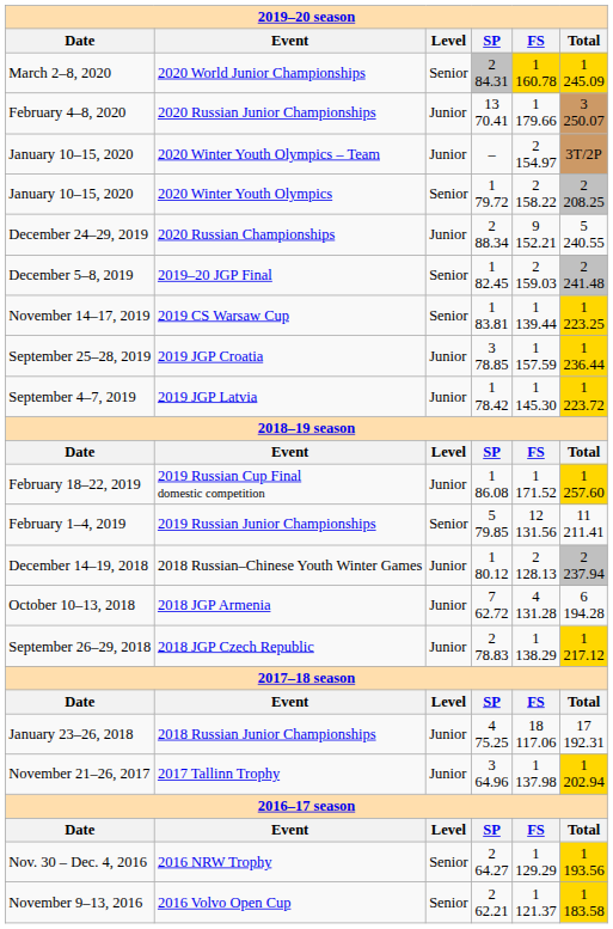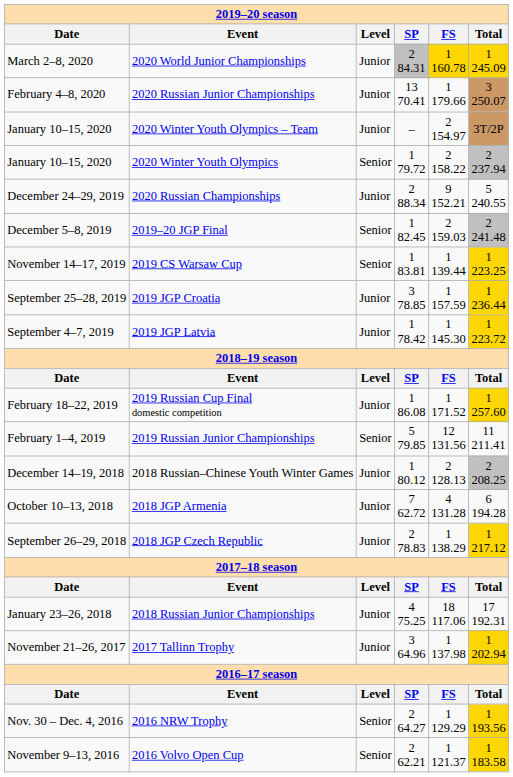 <table class="wikitable">
 <tr>
 <td style="background-color: #ffdead; " colspan=6 align=center><a href='#'><strong>2019–20 season</strong></a></td>
 </tr>
 <tr>
 <th>Date</th>
 <th>Event</th>
 <th>Level</th>
 <th><a href='#'>SP</a></th>
 <th><a href='#'>FS</a></th>
 <th>Total</th>
 </tr>
 <tr>
 <td>March 2–8, 2020</td>
 <td><a href='#'>2020 World Junior Championships</a></td>
-<td>Senior</td>
+<td>Junior</td>
 <td align=center bgcolor=silver>2 <br> 84.31</td>
 <td align=center bgcolor=gold>1 <br> 160.78</td>
 <td align=center bgcolor=gold>1 <br> 245.09</td>
 </tr>
 <tr>
 <td>February 4–8, 2020</td>
 <td><a href='#'>2020 Russian Junior Championships</a></td>
 <td>Junior</td>
 <td align=center>13 <br> 70.41</td>
 <td align=center>1 <br> 179.66</td>
 <td align=center bgcolor="#cc9966">3 <br> 250.07</td>
 </tr>
 <tr>
 <td>January 10–15, 2020</td>
 <td><a href='#'>2020 Winter Youth Olympics – Team</a></td>
 <td>Junior</td>
 <td align=center>–</td>
 <td align=center>2 <br> 154.97</td>
 <td align=center bgcolor="#cc9966">3T/2P</td>
 </tr>
 <tr>
 <td>January 10–15, 2020</td>
 <td><a href='#'>2020 Winter Youth Olympics</a></td>
 <td>Senior</td>
 <td align=center>1 <br> 79.72</td>
 <td align=center>2 <br> 158.22</td>
-<td align=center bgcolor=silver>2 <br> 208.25</td>
+<td align=center bgcolor=silver>2 <br> 237.94</td>
 </tr>
 <tr>
 <td>December 24–29, 2019</td>
 <td><a href='#'>2020 Russian Championships</a></td>
 <td>Junior</td>
 <td align=center>2 <br> 88.34</td>
 <td align=center>9 <br>  152.21</td>
 <td align=center>5 <br> 240.55</td>
 </tr>
 <tr>
 <td>December 5–8, 2019</td>
 <td><a href='#'>2019–20 JGP Final</a></td>
 <td>Senior</td>
 <td align=center>1 <br> 82.45</td>
 <td align=center>2 <br> 159.03</td>
 <td align=center bgcolor=silver>2 <br> 241.48</td>
 </tr>
 <tr>
 <td>November 14–17, 2019</td>
 <td><a href='#'>2019 CS Warsaw Cup</a></td>
 <td>Senior</td>
 <td align=center>1 <br> 83.81</td>
 <td align=center>1 <br> 139.44</td>
 <td align=center bgcolor=gold>1 <br> 223.25</td>
 </tr>
 <tr>
 <td>September 25–28, 2019</td>
 <td><a href='#'>2019 JGP Croatia</a></td>
 <td>Junior</td>
 <td align=center>3 <br> 78.85</td>
 <td align=center>1 <br> 157.59</td>
 <td align=center bgcolor=gold>1 <br> 236.44</td>
 </tr>
 <tr>
 <td>September 4–7, 2019</td>
 <td><a href='#'>2019 JGP Latvia</a></td>
 <td>Junior</td>
 <td align=center>1 <br> 78.42</td>
 <td align=center>1 <br> 145.30</td>
 <td align=center bgcolor=gold>1 <br> 223.72</td>
 </tr>
 <tr>
 <td style="background-color: #ffdead; " colspan=6 align=center><a href='#'><strong>2018–19 season</strong></a></td>
 </tr>
 <tr>
 <th>Date</th>
 <th>Event</th>
 <th>Level</th>
 <th><a href='#'>SP</a></th>
 <th><a href='#'>FS</a></th>
 <th>Total</th>
 </tr>
 <tr>
 <td>February 18–22, 2019</td>
 <td><a href='#'>2019 Russian Cup Final</a> <br><small>domestic competition</small></td>
 <td>Junior</td>
 <td align=center>1 <br> 86.08</td>
 <td align=center>1 <br> 171.52</td>
 <td align=center bgcolor=gold>1 <br> 257.60</td>
 </tr>
 <tr>
 <td>February 1–4, 2019</td>
 <td><a href='#'>2019 Russian Junior Championships</a></td>
 <td>Senior</td>
 <td align=center>5 <br> 79.85</td>
 <td align=center>12 <br> 131.56</td>
 <td align=center>11 <br> 211.41</td>
 </tr>
 <tr>
 <td>December 14–19, 2018</td>
 <td>2018 Russian–Chinese Youth Winter Games</td>
 <td>Junior</td>
 <td align=center>1 <br> 80.12</td>
 <td align=center>2 <br> 128.13</td>
-<td align=center bgcolor=silver>2 <br> 237.94</td>
+<td align=center bgcolor=silver>2 <br> 208.25</td>
 </tr>
 <tr>
 <td>October 10–13, 2018</td>
 <td><a href='#'>2018 JGP Armenia</a></td>
 <td>Junior</td>
 <td align=center>7 <br> 62.72</td>
 <td align=center>4 <br> 131.28</td>
 <td align=center>6 <br> 194.28</td>
 </tr>
 <tr>
 <td>September 26–29, 2018</td>
 <td><a href='#'>2018 JGP Czech Republic</a></td>
 <td>Junior</td>
 <td align=center>2 <br> 78.83</td>
 <td align=center>1 <br> 138.29</td>
 <td align=center bgcolor=gold>1 <br> 217.12</td>
 </tr>
 <tr>
 <td style="background-color: #ffdead; " colspan=6 align=center><a href='#'><strong>2017–18 season</strong></a></td>
 </tr>
 <tr>
 <th>Date</th>
 <th>Event</th>
 <th>Level</th>
 <th><a href='#'>SP</a></th>
 <th><a href='#'>FS</a></th>
 <th>Total</th>
 </tr>
 <tr>
 <td>January 23–26, 2018</td>
 <td><a href='#'>2018 Russian Junior Championships</a></td>
 <td>Junior</td>
 <td align=center>4 <br> 75.25</td>
 <td align=center>18 <br> 117.06</td>
 <td align=center>17 <br> 192.31</td>
 </tr>
 <tr>
 <td>November 21–26, 2017</td>
 <td><a href='#'>2017 Tallinn Trophy</a></td>
 <td>Junior</td>
 <td align=center>3 <br> 64.96</td>
 <td align=center>1 <br> 137.98</td>
 <td align=center bgcolor=gold>1 <br> 202.94</td>
 </tr>
 <tr>
 <td style="background-color: #ffdead; " colspan=6 align=center><a href='#'><strong>2016–17 season</strong></a></td>
 </tr>
 <tr>
 <th>Date</th>
 <th>Event</th>
 <th>Level</th>
 <th><a href='#'>SP</a></th>
 <th><a href='#'>FS</a></th>
 <th>Total</th>
 </tr>
 <tr>
 <td>Nov. 30 – Dec. 4, 2016</td>
 <td><a href='#'>2016 NRW Trophy</a></td>
 <td>Senior</td>
 <td align=center>2 <br> 64.27</td>
 <td align=center>1 <br> 129.29</td>
 <td align=center bgcolor=gold>1 <br> 193.56</td>
 </tr>
 <tr>
 <td>November 9–13, 2016</td>
 <td><a href='#'>2016 Volvo Open Cup</a></td>
 <td>Senior</td>
 <td align=center>2 <br> 62.21</td>
 <td align=center>1 <br> 121.37</td>
 <td align=center bgcolor=gold>1 <br> 183.58</td>
 </tr>
 </table>
